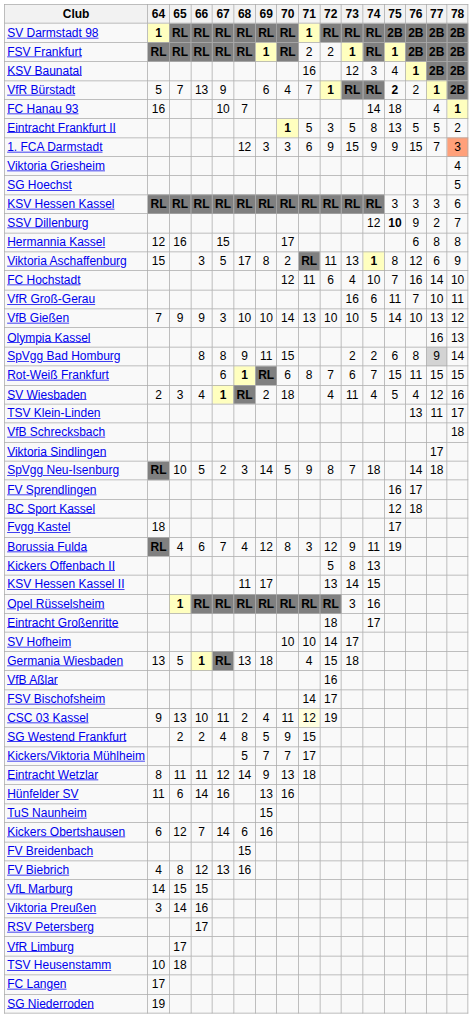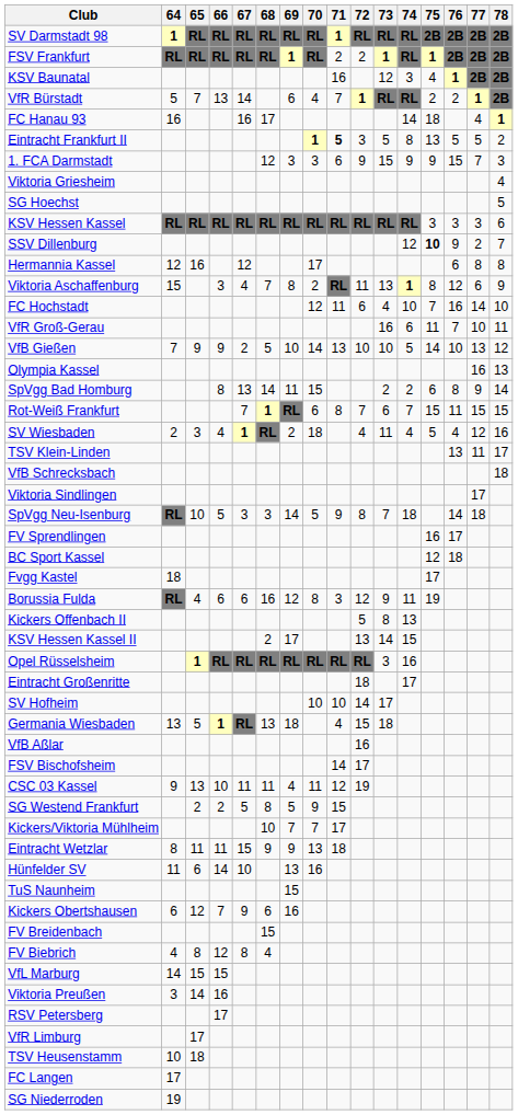 <table class="wikitable sortable">
 <tr>
 <th>Club</th>
 <th class="unsortable">64</th>
 <th class="unsortable">65</th>
 <th class="unsortable">66</th>
 <th class="unsortable">67</th>
 <th class="unsortable">68</th>
 <th class="unsortable">69</th>
 <th class="unsortable">70</th>
 <th class="unsortable">71</th>
 <th class="unsortable">72</th>
 <th class="unsortable">73</th>
 <th class="unsortable">74</th>
 <th class="unsortable">75</th>
 <th class="unsortable">76</th>
 <th class="unsortable">77</th>
 <th class="unsortable">78</th>
 </tr>
 <tr align="center">
 <td align="left"><a href='#'>SV Darmstadt 98</a></td>
 <td style="background:#ffffbf"><strong>1</strong></td>
 <td style="background:#808080"><strong>RL</strong></td>
 <td style="background:#808080"><strong>RL</strong></td>
 <td style="background:#808080"><strong>RL</strong></td>
 <td style="background:#808080"><strong>RL</strong></td>
 <td style="background:#808080"><strong>RL</strong></td>
 <td style="background:#808080"><strong>RL</strong></td>
 <td style="background:#ffffbf"><strong>1</strong></td>
 <td style="background:#808080"><strong>RL</strong></td>
 <td style="background:#808080"><strong>RL</strong></td>
 <td style="background:#808080"><strong>RL</strong></td>
 <td style="background:#808080"><strong>2B</strong></td>
 <td style="background:#808080"><strong>2B</strong></td>
 <td style="background:#808080"><strong>2B</strong></td>
 <td style="background:#808080"><strong>2B</strong></td>
 </tr>
 <tr align="center">
 <td align="left"><a href='#'>FSV Frankfurt</a></td>
 <td style="background:#808080"><strong>RL</strong></td>
 <td style="background:#808080"><strong>RL</strong></td>
 <td style="background:#808080"><strong>RL</strong></td>
 <td style="background:#808080"><strong>RL</strong></td>
 <td style="background:#808080"><strong>RL</strong></td>
 <td style="background:#ffffbf"><strong>1</strong></td>
 <td style="background:#808080"><strong>RL</strong></td>
 <td>2</td>
 <td>2</td>
 <td style="background:#ffffbf"><strong>1</strong></td>
 <td style="background:#808080"><strong>RL</strong></td>
 <td style="background:#ffffbf"><strong>1</strong></td>
 <td style="background:#808080"><strong>2B</strong></td>
 <td style="background:#808080"><strong>2B</strong></td>
 <td style="background:#808080"><strong>2B</strong></td>
 </tr>
 <tr align="center">
 <td align="left"><a href='#'>KSV Baunatal</a></td>
 <td></td>
 <td></td>
 <td></td>
 <td></td>
 <td></td>
 <td></td>
 <td></td>
 <td>16</td>
 <td></td>
 <td>12</td>
 <td>3</td>
 <td>4</td>
 <td style="background:#ffffbf"><strong>1</strong></td>
 <td style="background:#808080"><strong>2B</strong></td>
 <td style="background:#808080"><strong>2B</strong></td>
 </tr>
 <tr align="center">
 <td align="left"><a href='#'>VfR Bürstadt</a></td>
 <td>5</td>
 <td>7</td>
 <td>13</td>
-<td>9</td>
+<td>14</td>
 <td></td>
 <td>6</td>
 <td>4</td>
 <td>7</td>
 <td style="background:#ffffbf"><strong>1</strong></td>
 <td style="background:#808080"><strong>RL</strong></td>
 <td style="background:#808080"><strong>RL</strong></td>
-<td><strong>2</strong></td>
+<td>2</td>
 <td>2</td>
 <td style="background:#ffffbf"><strong>1</strong></td>
 <td style="background:#808080"><strong>2B</strong></td>
 </tr>
 <tr align="center">
 <td align="left"><a href='#'>FC Hanau 93</a></td>
 <td>16</td>
 <td></td>
 <td></td>
-<td>10</td>
-<td>7</td>
+<td>16</td>
+<td>17</td>
 <td></td>
 <td></td>
 <td></td>
 <td></td>
 <td></td>
 <td>14</td>
 <td>18</td>
 <td></td>
 <td>4</td>
 <td style="background:#ffffbf"><strong>1</strong></td>
 </tr>
 <tr align="center">
 <td align="left"><a href='#'>Eintracht Frankfurt II</a></td>
 <td></td>
 <td></td>
 <td></td>
 <td></td>
 <td></td>
 <td></td>
 <td style="background:#ffffbf"><strong>1</strong></td>
-<td>5</td>
+<td><strong>5</strong></td>
 <td>3</td>
 <td>5</td>
 <td>8</td>
 <td>13</td>
 <td>5</td>
 <td>5</td>
 <td>2</td>
 </tr>
 <tr align="center">
 <td align="left"><a href='#'>1. FCA Darmstadt</a></td>
 <td></td>
 <td></td>
 <td></td>
 <td></td>
 <td>12</td>
 <td>3</td>
 <td>3</td>
 <td>6</td>
 <td>9</td>
 <td>15</td>
 <td>9</td>
 <td>9</td>
 <td>15</td>
 <td>7</td>
-<td style="background: lightsalmon;">3</td>
+<td>3</td>
 </tr>
 <tr align="center">
 <td align="left"><a href='#'>Viktoria Griesheim</a></td>
 <td></td>
 <td></td>
 <td></td>
 <td></td>
 <td></td>
 <td></td>
 <td></td>
 <td></td>
 <td></td>
 <td></td>
 <td></td>
 <td></td>
 <td></td>
 <td></td>
 <td>4</td>
 </tr>
 <tr align="center">
 <td align="left"><a href='#'>SG Hoechst</a></td>
 <td></td>
 <td></td>
 <td></td>
 <td></td>
 <td></td>
 <td></td>
 <td></td>
 <td></td>
 <td></td>
 <td></td>
 <td></td>
 <td></td>
 <td></td>
 <td></td>
 <td>5</td>
 </tr>
 <tr align="center">
 <td align="left"><a href='#'>KSV Hessen Kassel</a></td>
 <td style="background:#808080"><strong>RL</strong></td>
 <td style="background:#808080"><strong>RL</strong></td>
 <td style="background:#808080"><strong>RL</strong></td>
 <td style="background:#808080"><strong>RL</strong></td>
 <td style="background:#808080"><strong>RL</strong></td>
 <td style="background:#808080"><strong>RL</strong></td>
 <td style="background:#808080"><strong>RL</strong></td>
 <td style="background:#808080"><strong>RL</strong></td>
 <td style="background:#808080"><strong>RL</strong></td>
 <td style="background:#808080"><strong>RL</strong></td>
 <td style="background:#808080"><strong>RL</strong></td>
 <td>3</td>
 <td>3</td>
 <td>3</td>
 <td>6</td>
 </tr>
 <tr align="center">
 <td align="left"><a href='#'>SSV Dillenburg</a></td>
 <td></td>
 <td></td>
 <td></td>
 <td></td>
 <td></td>
 <td></td>
 <td></td>
 <td></td>
 <td></td>
 <td></td>
 <td>12</td>
 <td><strong>10</strong></td>
 <td>9</td>
 <td>2</td>
 <td>7</td>
 </tr>
 <tr align="center">
 <td align="left"><a href='#'>Hermannia Kassel</a></td>
 <td>12</td>
 <td>16</td>
 <td></td>
-<td>15</td>
+<td>12</td>
 <td></td>
 <td></td>
 <td>17</td>
 <td></td>
 <td></td>
 <td></td>
 <td></td>
 <td></td>
 <td>6</td>
 <td>8</td>
 <td>8</td>
 </tr>
 <tr align="center">
 <td align="left"><a href='#'>Viktoria Aschaffenburg</a></td>
 <td>15</td>
 <td></td>
 <td>3</td>
-<td>5</td>
-<td>17</td>
+<td>4</td>
+<td>7</td>
 <td>8</td>
 <td>2</td>
 <td style="background:#808080"><strong>RL</strong></td>
 <td>11</td>
 <td>13</td>
 <td style="background:#ffffbf"><strong>1</strong></td>
 <td>8</td>
 <td>12</td>
 <td>6</td>
 <td>9</td>
 </tr>
 <tr align="center">
 <td align="left"><a href='#'>FC Hochstadt</a></td>
 <td></td>
 <td></td>
 <td></td>
 <td></td>
 <td></td>
 <td></td>
 <td>12</td>
 <td>11</td>
 <td>6</td>
 <td>4</td>
 <td>10</td>
 <td>7</td>
 <td>16</td>
 <td>14</td>
 <td>10</td>
 </tr>
 <tr align="center">
 <td align="left"><a href='#'>VfR Groß-Gerau</a></td>
 <td></td>
 <td></td>
 <td></td>
 <td></td>
 <td></td>
 <td></td>
 <td></td>
 <td></td>
 <td></td>
 <td>16</td>
 <td>6</td>
 <td>11</td>
 <td>7</td>
 <td>10</td>
 <td>11</td>
 </tr>
 <tr align="center">
 <td align="left"><a href='#'>VfB Gießen</a></td>
 <td>7</td>
 <td>9</td>
 <td>9</td>
-<td>3</td>
-<td>10</td>
+<td>2</td>
+<td>5</td>
 <td>10</td>
 <td>14</td>
 <td>13</td>
 <td>10</td>
 <td>10</td>
 <td>5</td>
 <td>14</td>
 <td>10</td>
 <td>13</td>
 <td>12</td>
 </tr>
 <tr align="center">
 <td align="left"><a href='#'>Olympia Kassel</a></td>
 <td></td>
 <td></td>
 <td></td>
 <td></td>
 <td></td>
 <td></td>
 <td></td>
 <td></td>
 <td></td>
 <td></td>
 <td></td>
 <td></td>
 <td></td>
 <td>16</td>
 <td>13</td>
 </tr>
 <tr align="center">
 <td align="left"><a href='#'>SpVgg Bad Homburg</a></td>
 <td></td>
 <td></td>
 <td>8</td>
-<td>8</td>
-<td>9</td>
+<td>13</td>
+<td>14</td>
 <td>11</td>
 <td>15</td>
 <td></td>
 <td></td>
 <td>2</td>
 <td>2</td>
 <td>6</td>
 <td>8</td>
-<td style="background: lightgrey;">9</td>
+<td>9</td>
 <td>14</td>
 </tr>
 <tr align="center">
 <td align="left"><a href='#'>Rot-Weiß Frankfurt</a></td>
 <td></td>
 <td></td>
 <td></td>
-<td>6</td>
+<td>7</td>
 <td style="background:#ffffbf"><strong>1</strong></td>
 <td style="background:#808080"><strong>RL</strong></td>
 <td>6</td>
 <td>8</td>
 <td>7</td>
 <td>6</td>
 <td>7</td>
 <td>15</td>
 <td>11</td>
 <td>15</td>
 <td>15</td>
 </tr>
 <tr align="center">
 <td align="left"><a href='#'>SV Wiesbaden</a></td>
 <td>2</td>
 <td>3</td>
 <td>4</td>
 <td style="background:#ffffbf"><strong>1</strong></td>
 <td style="background:#808080"><strong>RL</strong></td>
 <td>2</td>
 <td>18</td>
 <td></td>
 <td>4</td>
 <td>11</td>
 <td>4</td>
 <td>5</td>
 <td>4</td>
 <td>12</td>
 <td>16</td>
 </tr>
 <tr align="center">
 <td align="left"><a href='#'>TSV Klein-Linden</a></td>
 <td></td>
 <td></td>
 <td></td>
 <td></td>
 <td></td>
 <td></td>
 <td></td>
 <td></td>
 <td></td>
 <td></td>
 <td></td>
 <td></td>
 <td>13</td>
 <td>11</td>
 <td>17</td>
 </tr>
 <tr align="center">
 <td align="left"><a href='#'>VfB Schrecksbach</a></td>
 <td></td>
 <td></td>
 <td></td>
 <td></td>
 <td></td>
 <td></td>
 <td></td>
 <td></td>
 <td></td>
 <td></td>
 <td></td>
 <td></td>
 <td></td>
 <td></td>
 <td>18</td>
 </tr>
 <tr align="center">
 <td align="left"><a href='#'>Viktoria Sindlingen</a></td>
 <td></td>
 <td></td>
 <td></td>
 <td></td>
 <td></td>
 <td></td>
 <td></td>
 <td></td>
 <td></td>
 <td></td>
 <td></td>
 <td></td>
 <td></td>
 <td>17</td>
 <td></td>
 </tr>
 <tr align="center">
 <td align="left"><a href='#'>SpVgg Neu-Isenburg</a></td>
 <td style="background:#808080"><strong>RL</strong></td>
 <td>10</td>
 <td>5</td>
-<td>2</td>
+<td>3</td>
 <td>3</td>
 <td>14</td>
 <td>5</td>
 <td>9</td>
 <td>8</td>
 <td>7</td>
 <td>18</td>
 <td></td>
 <td>14</td>
 <td>18</td>
 <td></td>
 </tr>
 <tr align="center">
 <td align="left"><a href='#'>FV Sprendlingen</a></td>
 <td></td>
 <td></td>
 <td></td>
 <td></td>
 <td></td>
 <td></td>
 <td></td>
 <td></td>
 <td></td>
 <td></td>
 <td></td>
 <td>16</td>
 <td>17</td>
 <td></td>
 <td></td>
 </tr>
 <tr align="center">
 <td align="left"><a href='#'>BC Sport Kassel</a></td>
 <td></td>
 <td></td>
 <td></td>
 <td></td>
 <td></td>
 <td></td>
 <td></td>
 <td></td>
 <td></td>
 <td></td>
 <td></td>
 <td>12</td>
 <td>18</td>
 <td></td>
 <td></td>
 </tr>
 <tr align="center">
 <td align="left"><a href='#'>Fvgg Kastel</a></td>
 <td>18</td>
 <td></td>
 <td></td>
 <td></td>
 <td></td>
 <td></td>
 <td></td>
 <td></td>
 <td></td>
 <td></td>
 <td></td>
 <td>17</td>
 <td></td>
 <td></td>
 <td></td>
 </tr>
 <tr align="center">
 <td align="left"><a href='#'>Borussia Fulda</a></td>
 <td style="background:#808080"><strong>RL</strong></td>
 <td>4</td>
 <td>6</td>
-<td>7</td>
-<td>4</td>
+<td>6</td>
+<td>16</td>
 <td>12</td>
 <td>8</td>
 <td>3</td>
 <td>12</td>
 <td>9</td>
 <td>11</td>
 <td>19</td>
 <td></td>
 <td></td>
 <td></td>
 </tr>
 <tr align="center">
 <td align="left"><a href='#'>Kickers Offenbach II</a></td>
 <td></td>
 <td></td>
 <td></td>
 <td></td>
 <td></td>
 <td></td>
 <td></td>
 <td></td>
 <td>5</td>
 <td>8</td>
 <td>13</td>
 <td></td>
 <td></td>
 <td></td>
 <td></td>
 </tr>
 <tr align="center">
 <td align="left"><a href='#'>KSV Hessen Kassel II</a></td>
 <td></td>
 <td></td>
 <td></td>
 <td></td>
-<td>11</td>
+<td>2</td>
 <td>17</td>
 <td></td>
 <td></td>
 <td>13</td>
 <td>14</td>
 <td>15</td>
 <td></td>
 <td></td>
 <td></td>
 <td></td>
 </tr>
 <tr align="center">
 <td align="left"><a href='#'>Opel Rüsselsheim</a></td>
 <td></td>
 <td style="background:#ffffbf"><strong>1</strong></td>
 <td style="background:#808080"><strong>RL</strong></td>
 <td style="background:#808080"><strong>RL</strong></td>
 <td style="background:#808080"><strong>RL</strong></td>
 <td style="background:#808080"><strong>RL</strong></td>
 <td style="background:#808080"><strong>RL</strong></td>
 <td style="background:#808080"><strong>RL</strong></td>
 <td style="background:#808080"><strong>RL</strong></td>
 <td>3</td>
 <td>16</td>
 <td></td>
 <td></td>
 <td></td>
 <td></td>
 </tr>
 <tr align="center">
 <td align="left"><a href='#'>Eintracht Großenritte</a></td>
 <td></td>
 <td></td>
 <td></td>
 <td></td>
 <td></td>
 <td></td>
 <td></td>
 <td></td>
 <td>18</td>
 <td></td>
 <td>17</td>
 <td></td>
 <td></td>
 <td></td>
 <td></td>
 </tr>
 <tr align="center">
 <td align="left"><a href='#'>SV Hofheim</a></td>
 <td></td>
 <td></td>
 <td></td>
 <td></td>
 <td></td>
 <td></td>
 <td>10</td>
 <td>10</td>
 <td>14</td>
 <td>17</td>
 <td></td>
 <td></td>
 <td></td>
 <td></td>
 <td></td>
 </tr>
 <tr align="center">
 <td align="left"><a href='#'>Germania Wiesbaden</a></td>
 <td>13</td>
 <td>5</td>
 <td style="background:#ffffbf"><strong>1</strong></td>
 <td style="background:#808080"><strong>RL</strong></td>
 <td>13</td>
 <td>18</td>
 <td></td>
 <td>4</td>
 <td>15</td>
 <td>18</td>
 <td></td>
 <td></td>
 <td></td>
 <td></td>
 <td></td>
 </tr>
 <tr align="center">
 <td align="left"><a href='#'>VfB Aßlar</a></td>
 <td></td>
 <td></td>
 <td></td>
 <td></td>
 <td></td>
 <td></td>
 <td></td>
 <td></td>
 <td>16</td>
 <td></td>
 <td></td>
 <td></td>
 <td></td>
 <td></td>
 <td></td>
 </tr>
 <tr align="center">
 <td align="left"><a href='#'>FSV Bischofsheim</a></td>
 <td></td>
 <td></td>
 <td></td>
 <td></td>
 <td></td>
 <td></td>
 <td></td>
 <td>14</td>
 <td>17</td>
 <td></td>
 <td></td>
 <td></td>
 <td></td>
 <td></td>
 <td></td>
 </tr>
 <tr align="center">
 <td align="left"><a href='#'>CSC 03 Kassel</a></td>
 <td>9</td>
 <td>13</td>
 <td>10</td>
 <td>11</td>
-<td>2</td>
+<td>11</td>
 <td>4</td>
 <td>11</td>
-<td style="background: lightyellow;">12</td>
+<td>12</td>
 <td>19</td>
 <td></td>
 <td></td>
 <td></td>
 <td></td>
 <td></td>
 <td></td>
 </tr>
 <tr align="center">
 <td align="left"><a href='#'>SG Westend Frankfurt</a></td>
 <td></td>
 <td>2</td>
 <td>2</td>
-<td>4</td>
+<td>5</td>
 <td>8</td>
 <td>5</td>
 <td>9</td>
 <td>15</td>
 <td></td>
 <td></td>
 <td></td>
 <td></td>
 <td></td>
 <td></td>
 <td></td>
 </tr>
 <tr align="center">
 <td align="left"><a href='#'>Kickers/Viktoria Mühlheim</a></td>
 <td></td>
 <td></td>
 <td></td>
 <td></td>
-<td>5</td>
+<td>10</td>
 <td>7</td>
 <td>7</td>
 <td>17</td>
 <td></td>
 <td></td>
 <td></td>
 <td></td>
 <td></td>
 <td></td>
 <td></td>
 </tr>
 <tr align="center">
 <td align="left"><a href='#'>Eintracht Wetzlar</a></td>
 <td>8</td>
 <td>11</td>
 <td>11</td>
-<td>12</td>
-<td>14</td>
+<td>15</td>
+<td>9</td>
 <td>9</td>
 <td>13</td>
 <td>18</td>
 <td></td>
 <td></td>
 <td></td>
 <td></td>
 <td></td>
 <td></td>
 <td></td>
 </tr>
 <tr align="center">
 <td align="left"><a href='#'>Hünfelder SV</a></td>
 <td>11</td>
 <td>6</td>
 <td>14</td>
-<td>16</td>
+<td>10</td>
 <td></td>
 <td>13</td>
 <td>16</td>
 <td></td>
 <td></td>
 <td></td>
 <td></td>
 <td></td>
 <td></td>
 <td></td>
 <td></td>
 </tr>
 <tr align="center">
 <td align="left"><a href='#'>TuS Naunheim</a></td>
 <td></td>
 <td></td>
 <td></td>
 <td></td>
 <td></td>
 <td>15</td>
 <td></td>
 <td></td>
 <td></td>
 <td></td>
 <td></td>
 <td></td>
 <td></td>
 <td></td>
 <td></td>
 </tr>
 <tr align="center">
 <td align="left"><a href='#'>Kickers Obertshausen</a></td>
 <td>6</td>
 <td>12</td>
 <td>7</td>
-<td>14</td>
+<td>9</td>
 <td>6</td>
 <td>16</td>
 <td></td>
 <td></td>
 <td></td>
 <td></td>
 <td></td>
 <td></td>
 <td></td>
 <td></td>
 <td></td>
 </tr>
 <tr align="center">
 <td align="left"><a href='#'>FV Breidenbach</a></td>
 <td></td>
 <td></td>
 <td></td>
 <td></td>
 <td>15</td>
 <td></td>
 <td></td>
 <td></td>
 <td></td>
 <td></td>
 <td></td>
 <td></td>
 <td></td>
 <td></td>
 <td></td>
 </tr>
 <tr align="center">
 <td align="left"><a href='#'>FV Biebrich</a></td>
 <td>4</td>
 <td>8</td>
 <td>12</td>
-<td>13</td>
-<td>16</td>
+<td>8</td>
+<td>4</td>
 <td></td>
 <td></td>
 <td></td>
 <td></td>
 <td></td>
 <td></td>
 <td></td>
 <td></td>
 <td></td>
 <td></td>
 </tr>
 <tr align="center">
 <td align="left"><a href='#'>VfL Marburg</a></td>
 <td>14</td>
 <td>15</td>
 <td>15</td>
 <td></td>
 <td></td>
 <td></td>
 <td></td>
 <td></td>
 <td></td>
 <td></td>
 <td></td>
 <td></td>
 <td></td>
 <td></td>
 <td></td>
 </tr>
 <tr align="center">
 <td align="left"><a href='#'>Viktoria Preußen</a></td>
 <td>3</td>
 <td>14</td>
 <td>16</td>
 <td></td>
 <td></td>
 <td></td>
 <td></td>
 <td></td>
 <td></td>
 <td></td>
 <td></td>
 <td></td>
 <td></td>
 <td></td>
 <td></td>
 </tr>
 <tr align="center">
 <td align="left"><a href='#'>RSV Petersberg</a></td>
 <td></td>
 <td></td>
 <td>17</td>
 <td></td>
 <td></td>
 <td></td>
 <td></td>
 <td></td>
 <td></td>
 <td></td>
 <td></td>
 <td></td>
 <td></td>
 <td></td>
 <td></td>
 </tr>
 <tr align="center">
 <td align="left"><a href='#'>VfR Limburg</a></td>
 <td></td>
 <td>17</td>
 <td></td>
 <td></td>
 <td></td>
 <td></td>
 <td></td>
 <td></td>
 <td></td>
 <td></td>
 <td></td>
 <td></td>
 <td></td>
 <td></td>
 <td></td>
 </tr>
 <tr align="center">
 <td align="left"><a href='#'>TSV Heusenstamm</a></td>
 <td>10</td>
 <td>18</td>
 <td></td>
 <td></td>
 <td></td>
 <td></td>
 <td></td>
 <td></td>
 <td></td>
 <td></td>
 <td></td>
 <td></td>
 <td></td>
 <td></td>
 <td></td>
 </tr>
 <tr align="center">
 <td align="left"><a href='#'>FC Langen</a></td>
 <td>17</td>
 <td></td>
 <td></td>
 <td></td>
 <td></td>
 <td></td>
 <td></td>
 <td></td>
 <td></td>
 <td></td>
 <td></td>
 <td></td>
 <td></td>
 <td></td>
 <td></td>
 </tr>
 <tr align="center">
 <td align="left"><a href='#'>SG Niederroden</a></td>
 <td>19</td>
 <td></td>
 <td></td>
 <td></td>
 <td></td>
 <td></td>
 <td></td>
 <td></td>
 <td></td>
 <td></td>
 <td></td>
 <td></td>
 <td></td>
 <td></td>
 <td></td>
 </tr>
 </table>
